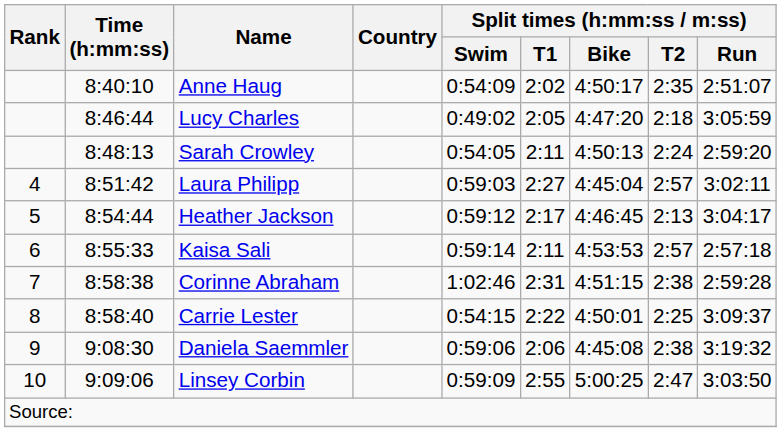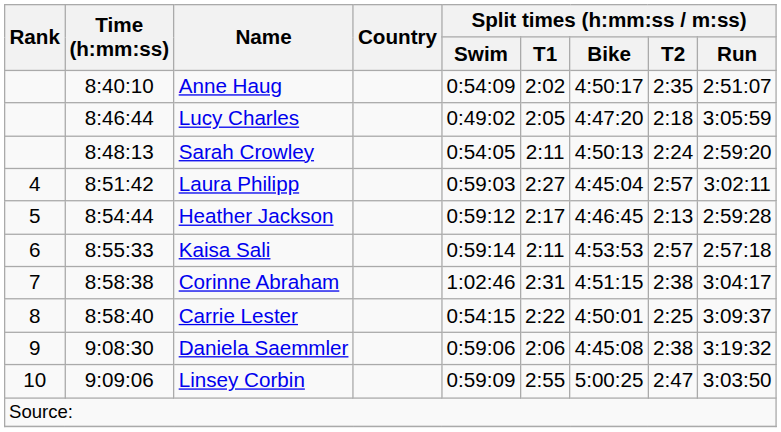 <table class="wikitable sortable" style="text-align:center">
 <tr>
 <th data-sort-type="number" rowspan=2>Rank</th>
 <th rowspan=2>Time<br>(h:mm:ss)</th>
 <th rowspan=2>Name</th>
 <th rowspan=2>Country</th>
 <th colspan=5>Split times (h:mm:ss / m:ss)</th>
 </tr>
 <tr>
 <th>Swim</th>
 <th>T1</th>
 <th>Bike</th>
 <th>T2</th>
 <th>Run</th>
 </tr>
 <tr>
 <td></td>
 <td>8:40:10</td>
 <td align="left"><a href='#'>Anne Haug</a></td>
 <td align="left"></td>
 <td>0:54:09</td>
 <td>2:02</td>
 <td>4:50:17</td>
 <td>2:35</td>
 <td>2:51:07</td>
 </tr>
 <tr>
 <td></td>
 <td>8:46:44</td>
 <td align="left"><a href='#'>Lucy Charles</a></td>
 <td align="left"></td>
 <td>0:49:02</td>
 <td>2:05</td>
 <td>4:47:20</td>
 <td>2:18</td>
 <td>3:05:59</td>
 </tr>
 <tr>
 <td></td>
 <td>8:48:13</td>
 <td align="left"><a href='#'>Sarah Crowley</a></td>
 <td align="left"></td>
 <td>0:54:05</td>
 <td>2:11</td>
 <td>4:50:13</td>
 <td>2:24</td>
 <td>2:59:20</td>
 </tr>
 <tr>
 <td>4</td>
 <td>8:51:42</td>
 <td align="left"><a href='#'>Laura Philipp</a></td>
 <td align="left"></td>
 <td>0:59:03</td>
 <td>2:27</td>
 <td>4:45:04</td>
 <td>2:57</td>
 <td>3:02:11</td>
 </tr>
 <tr>
 <td>5</td>
 <td>8:54:44</td>
 <td align="left"><a href='#'>Heather Jackson</a></td>
 <td align="left"></td>
 <td>0:59:12</td>
 <td>2:17</td>
 <td>4:46:45</td>
 <td>2:13</td>
-<td>3:04:17</td>
+<td>2:59:28</td>
 </tr>
 <tr>
 <td>6</td>
 <td>8:55:33</td>
 <td align="left"><a href='#'>Kaisa Sali</a></td>
 <td align="left"></td>
 <td>0:59:14</td>
 <td>2:11</td>
 <td>4:53:53</td>
 <td>2:57</td>
 <td>2:57:18</td>
 </tr>
 <tr>
 <td>7</td>
 <td>8:58:38</td>
 <td align="left"><a href='#'>Corinne Abraham</a></td>
 <td align="left"></td>
 <td>1:02:46</td>
 <td>2:31</td>
 <td>4:51:15</td>
 <td>2:38</td>
-<td>2:59:28</td>
+<td>3:04:17</td>
 </tr>
 <tr>
 <td>8</td>
 <td>8:58:40</td>
 <td align="left"><a href='#'>Carrie Lester</a></td>
 <td align="left"></td>
 <td>0:54:15</td>
 <td>2:22</td>
 <td>4:50:01</td>
 <td>2:25</td>
 <td>3:09:37</td>
 </tr>
 <tr>
 <td>9</td>
 <td>9:08:30</td>
 <td align="left"><a href='#'>Daniela Saemmler</a></td>
 <td align="left"></td>
 <td>0:59:06</td>
 <td>2:06</td>
 <td>4:45:08</td>
 <td>2:38</td>
 <td>3:19:32</td>
 </tr>
 <tr>
 <td>10</td>
 <td>9:09:06</td>
 <td align="left"><a href='#'>Linsey Corbin</a></td>
 <td align="left"></td>
 <td>0:59:09</td>
 <td>2:55</td>
 <td>5:00:25</td>
 <td>2:47</td>
 <td>3:03:50</td>
 </tr>
 <tr class="sortbottom">
 <td colspan="9" align="left" style="font-size:90%">Source: </td>
 </tr>
 <tr>
 </tr>
 </table>
